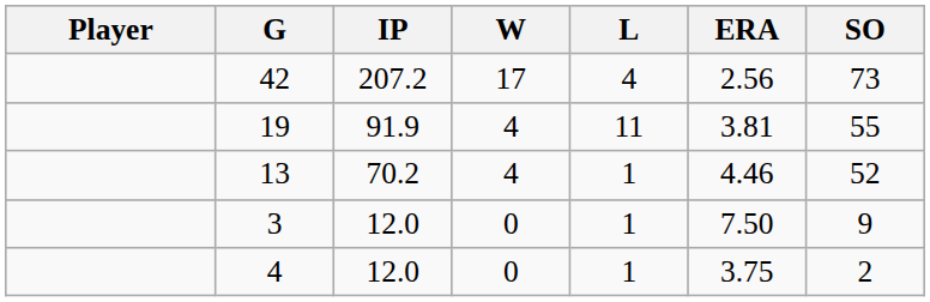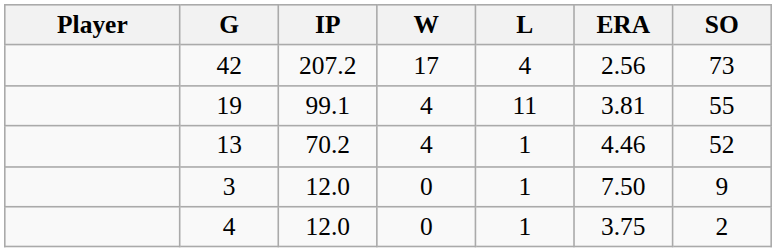 <table class="wikitable sortable">
 <tr>
 <th bgcolor="#DDDDFF" width="16%">Player</th>
 <th bgcolor="#DDDDFF" width="9%">G</th>
 <th bgcolor="#DDDDFF" width="9%">IP</th>
 <th bgcolor="#DDDDFF" width="9%">W</th>
 <th bgcolor="#DDDDFF" width="9%">L</th>
 <th bgcolor="#DDDDFF" width="9%">ERA</th>
 <th bgcolor="#DDDDFF" width="9%">SO</th>
 </tr>
 <tr align="center">
 <td></td>
 <td>42</td>
 <td>207.2</td>
 <td>17</td>
 <td>4</td>
 <td>2.56</td>
 <td>73</td>
 </tr>
 <tr align="center">
 <td></td>
 <td>19</td>
-<td>91.9</td>
+<td>99.1</td>
 <td>4</td>
 <td>11</td>
 <td>3.81</td>
 <td>55</td>
 </tr>
 <tr align="center">
 <td></td>
 <td>13</td>
 <td>70.2</td>
 <td>4</td>
 <td>1</td>
 <td>4.46</td>
 <td>52</td>
 </tr>
 <tr align="center">
 <td></td>
 <td>3</td>
 <td>12.0</td>
 <td>0</td>
 <td>1</td>
 <td>7.50</td>
 <td>9</td>
 </tr>
 <tr align="center">
 <td></td>
 <td>4</td>
 <td>12.0</td>
 <td>0</td>
 <td>1</td>
 <td>3.75</td>
 <td>2</td>
 </tr>
 </table>
